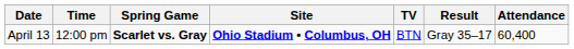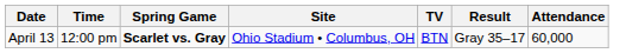 <table class="wikitable" style="font-size:95%;">
 <tr>
 <th>Date</th>
 <th>Time</th>
 <th>Spring Game</th>
 <th>Site</th>
 <th>TV</th>
 <th>Result</th>
 <th>Attendance</th>
 </tr>
 <tr>
 <td>April 13</td>
 <td>12:00 pm</td>
 <td><strong>Scarlet vs. Gray</strong></td>
-<td><strong><a href='#'>Ohio Stadium</a> • <a href='#'>Columbus, OH</a></strong></td>
+<td><a href='#'>Ohio Stadium</a> • <a href='#'>Columbus, OH</a></td>
 <td><a href='#'>BTN</a></td>
 <td>Gray 35–17</td>
-<td>60,400</td>
+<td>60,000</td>
 </tr>
 </table>
